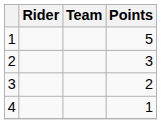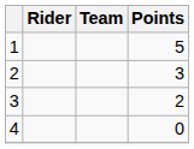 <table class="wikitable">
 <tr>
 <th></th>
 <th>Rider</th>
 <th>Team</th>
 <th>Points</th>
 </tr>
 <tr>
 <td>1</td>
 <td></td>
 <td></td>
 <td align=right>5</td>
 </tr>
 <tr>
 <td>2</td>
 <td></td>
 <td></td>
 <td align=right>3</td>
 </tr>
 <tr>
 <td>3</td>
 <td></td>
 <td></td>
 <td align=right>2</td>
 </tr>
 <tr>
 <td>4</td>
 <td></td>
 <td></td>
-<td align=right>1</td>
+<td align=right>0</td>
 </tr>
 <tr>
 </tr>
 </table>
